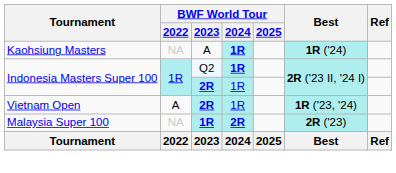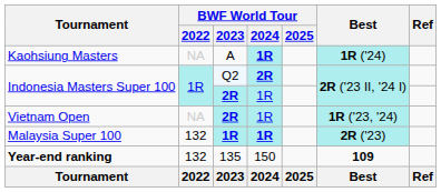 <table style='font-size: 90%; text-align:center;' class='wikitable'>
 <tr>
 <th rowspan="2">Tournament</th>
 <th colspan="4"><a href='#'>BWF World Tour</a></th>
 <th rowspan="2">Best</th>
 <th rowspan="2">Ref</th>
 </tr>
 <tr>
 <th><a href='#'>2022</a></th>
 <th><a href='#'>2023</a></th>
 <th><a href='#'>2024</a></th>
 <th><a href='#'>2025</a></th>
 </tr>
 <tr>
 <td align=left><a href='#'>Kaohsiung Masters</a></td>
 <td style=color:#ccc>NA</td>
 <td>A</td>
 <td bgcolor=AFEEEE><strong><a href='#'>1R</a></strong></td>
 <td></td>
 <td bgcolor=AFEEEE><strong>1R</strong> ('24)</td>
 <td></td>
 </tr>
 <tr>
 <td rowspan="2" align=left><a href='#'>Indonesia Masters Super 100</a></td>
 <td rowspan="2" bgcolor=AFEEEE><a href='#'>1R</a></td>
 <td 2023; bgcolor=F0F8FF>Q2</td>
-<td bgcolor=AFEEEE><strong><a href='#'>1R</a></strong></td>
+<td bgcolor=AFEEEE><strong><a href='#'>2R</a></strong></td>
 <td></td>
 <td rowspan="2" bgcolor=AFEEEE><strong>2R</strong> ('23 II, '24 I)</td>
 <td></td>
 </tr>
 <tr>
 <td bgcolor=AFEEEE><strong><a href='#'>2R</a></strong></td>
 <td bgcolor=AFEEEE><a href='#'>1R</a></td>
 <td></td>
 <td></td>
 </tr>
 <tr>
 <td align=left><a href='#'>Vietnam Open</a></td>
-<td>A</td>
+<td style=color:#ccc>NA</td>
 <td bgcolor=AFEEEE><strong><a href='#'>2R</a></strong></td>
 <td bgcolor=AFEEEE><a href='#'>1R</a></td>
 <td></td>
 <td bgcolor=AFEEEE><strong>1R</strong> ('23, '24)</td>
 <td></td>
 </tr>
 <tr>
 <td align=left><a href='#'>Malaysia Super 100</a></td>
-<td style=color:#ccc>NA</td>
+<td 2022;>132</td>
 <td bgcolor=AFEEEE><strong><a href='#'>1R</a></strong></td>
-<td bgcolor=AFEEEE><strong><a href='#'>2R</a></strong></td>
+<td bgcolor=AFEEEE><strong><a href='#'>1R</a></strong></td>
 <td></td>
 <td bgcolor=AFEEEE><strong>2R</strong> ('23)</td>
+<td></td>
+</tr>
+<tr>
+<td align=left><strong>Year-end ranking</strong></td>
+<td 2022;>132</td>
+<td 2023;>135</td>
+<td 2024;>150</td>
+<td 2025;></td>
+<td Best;><strong>109</strong></td>
 <td></td>
 </tr>
 <tr>
 <th>Tournament</th>
 <th>2022</th>
 <th>2023</th>
 <th>2024</th>
 <th>2025</th>
 <th>Best</th>
 <th>Ref</th>
 </tr>
 </table>
